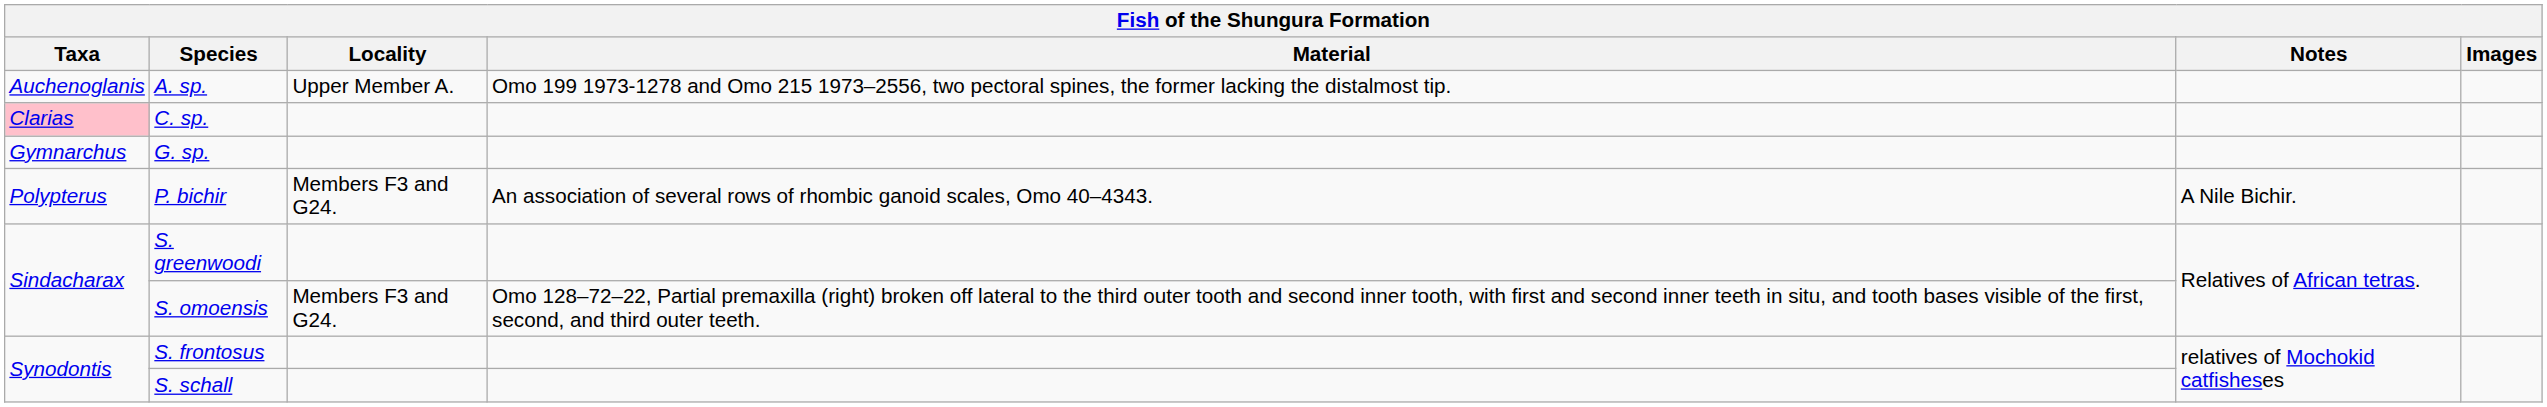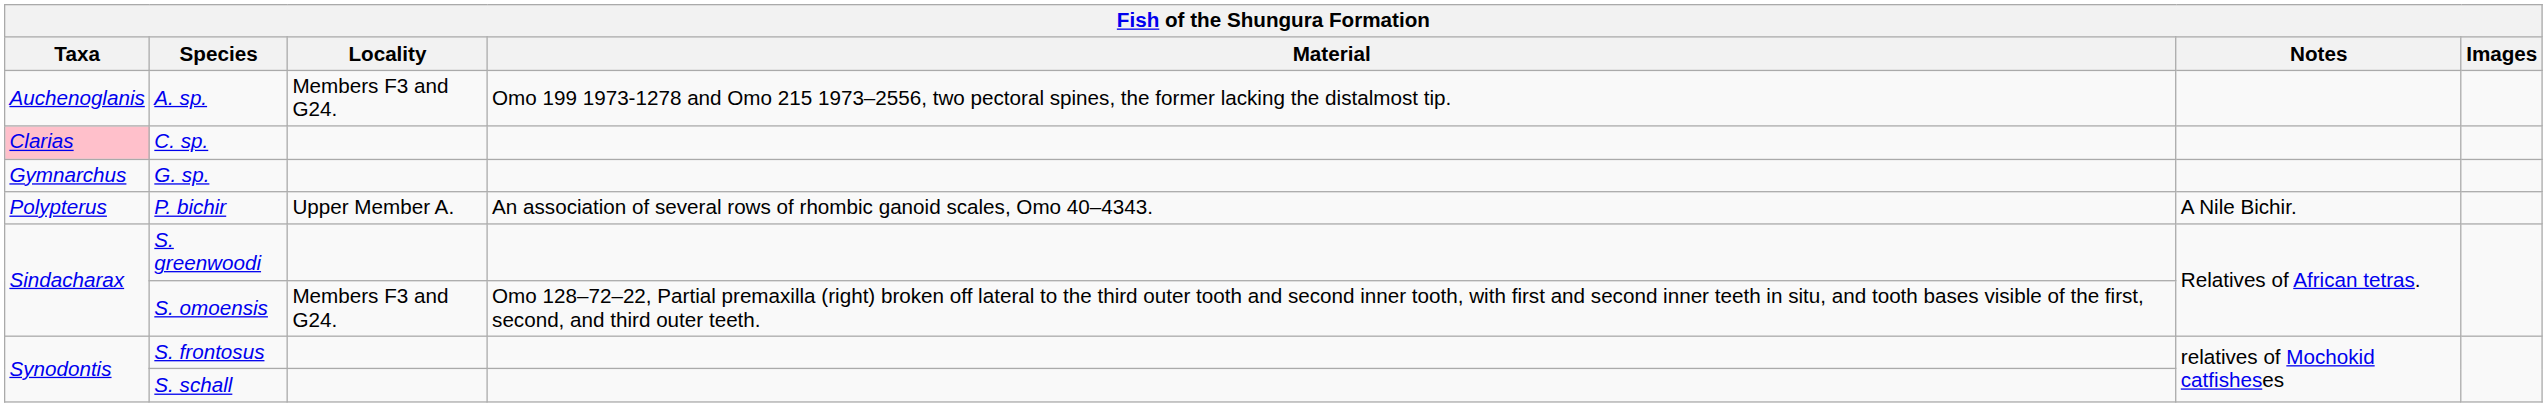 <table class="wikitable" align="center">
 <tr>
 <th colspan="7" align="center"><strong><a href='#'>Fish</a></strong> of the Shungura Formation</th>
 </tr>
 <tr>
 <th>Taxa</th>
 <th>Species</th>
 <th>Locality</th>
 <th>Material</th>
 <th>Notes</th>
 <th>Images</th>
 </tr>
 <tr>
 <td><em><a href='#'>Auchenoglanis</a></em></td>
 <td><em><a href='#'>A. sp.</a></em></td>
-<td>Upper Member A.</td>
+<td>Members F3 and G24.</td>
 <td>Omo 199 1973-1278 and Omo 215 1973–2556, two pectoral spines, the former lacking the distalmost tip.</td>
 <td></td>
 <td></td>
 </tr>
 <tr>
 <td style="background: pink;"><em><a href='#'>Clarias</a></em></td>
 <td><em><a href='#'>C. sp.</a></em></td>
 <td></td>
 <td></td>
 <td></td>
 <td></td>
 </tr>
 <tr>
 <td><em><a href='#'>Gymnarchus</a></em></td>
 <td><em><a href='#'>G. sp.</a></em></td>
 <td></td>
 <td></td>
 <td></td>
 <td></td>
 </tr>
 <tr>
 <td><em><a href='#'>Polypterus</a></em></td>
 <td><em><a href='#'>P. bichir</a></em></td>
-<td>Members F3 and G24.</td>
+<td>Upper Member A.</td>
 <td>An association of several rows of rhombic ganoid scales, Omo 40–4343.</td>
 <td>A Nile Bichir.</td>
 <td></td>
 </tr>
 <tr>
 <td rowspan = "2"><em><a href='#'>Sindacharax</a></em></td>
 <td><em><a href='#'>S. greenwoodi</a></em></td>
 <td></td>
 <td></td>
 <td rowspan = "2">Relatives of <a href='#'>African tetras</a>.</td>
 <td rowspan = "2"></td>
 </tr>
 <tr>
 <td><em><a href='#'>S. omoensis</a></em></td>
 <td>Members F3 and G24.</td>
 <td>Omo 128–72–22, Partial premaxilla (right) broken off lateral to the third outer tooth and second inner tooth, with first and second inner teeth in situ, and tooth bases visible of the first, second, and third outer teeth.</td>
 </tr>
 <tr>
 <td rowspan = "2"><em><a href='#'>Synodontis</a></em></td>
 <td><em><a href='#'>S. frontosus</a></em></td>
 <td></td>
 <td></td>
 <td rowspan = "2">relatives of <a href='#'>Mochokid catfishes</a>es</td>
 <td rowspan = "2"></td>
 </tr>
 <tr>
 <td><em><a href='#'>S. schall</a></em></td>
 <td></td>
 <td></td>
 </tr>
 </table>
